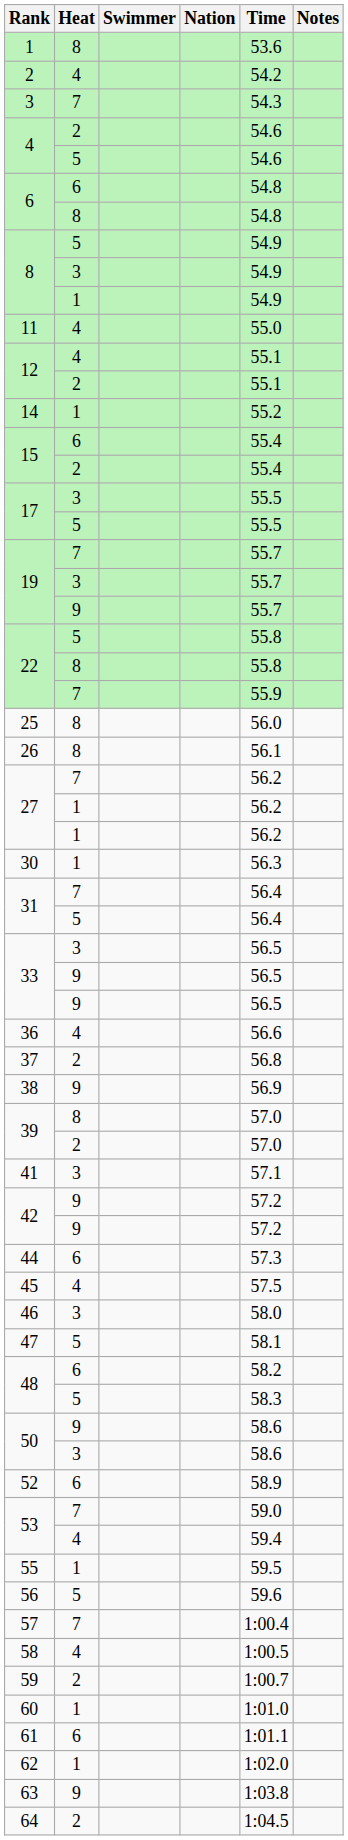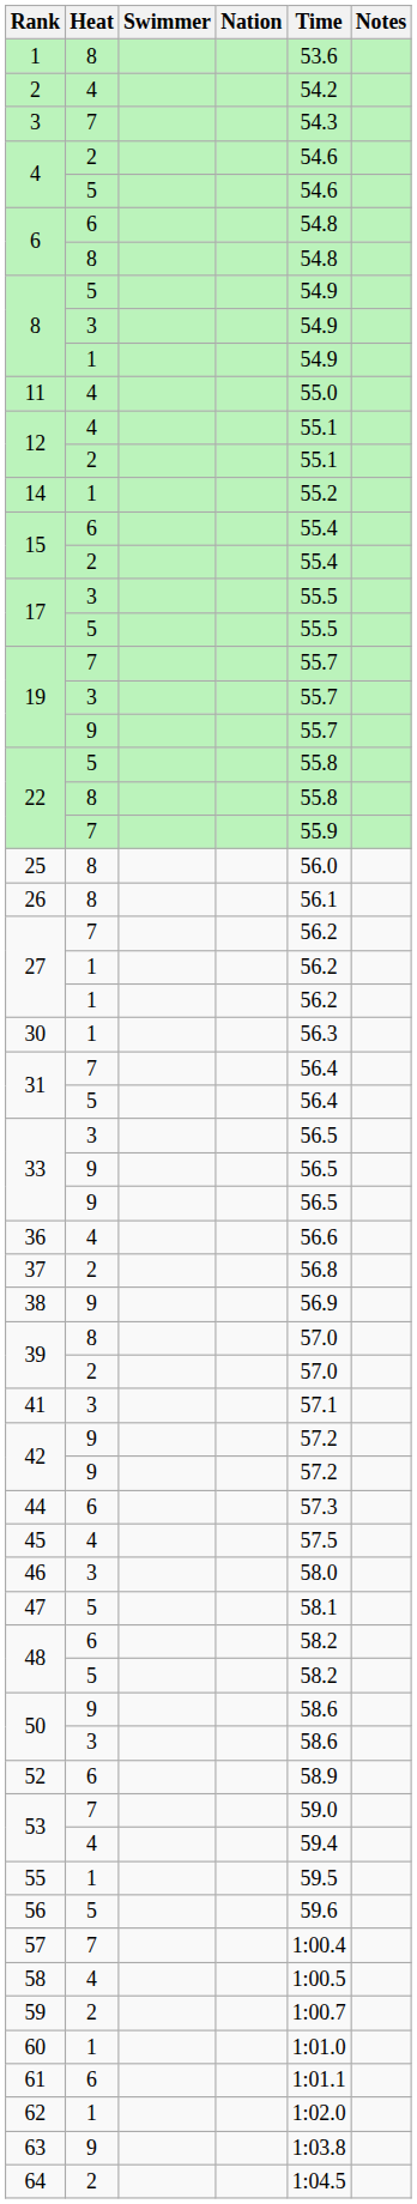 <table class="wikitable sortable" style=text-align:center>
 <tr>
 <th>Rank</th>
 <th>Heat</th>
 <th>Swimmer</th>
 <th>Nation</th>
 <th>Time</th>
 <th>Notes</th>
 </tr>
 <tr bgcolor=#bbf3bb>
 <td>1</td>
 <td>8</td>
 <td align=left></td>
 <td align=left></td>
 <td>53.6</td>
 <td></td>
 </tr>
 <tr bgcolor=#bbf3bb>
 <td>2</td>
 <td>4</td>
 <td align=left></td>
 <td align=left></td>
 <td>54.2</td>
 <td></td>
 </tr>
 <tr bgcolor=#bbf3bb>
 <td>3</td>
 <td>7</td>
 <td align=left></td>
 <td align=left></td>
 <td>54.3</td>
 <td></td>
 </tr>
 <tr bgcolor=#bbf3bb>
 <td rowspan=2>4</td>
 <td>2</td>
 <td align=left></td>
 <td align=left></td>
 <td>54.6</td>
 <td></td>
 </tr>
 <tr bgcolor=#bbf3bb>
 <td>5</td>
 <td align=left></td>
 <td align=left></td>
 <td>54.6</td>
 <td></td>
 </tr>
 <tr bgcolor=#bbf3bb>
 <td rowspan=2>6</td>
 <td>6</td>
 <td align=left></td>
 <td align=left></td>
 <td>54.8</td>
 <td></td>
 </tr>
 <tr bgcolor=#bbf3bb>
 <td>8</td>
 <td align=left></td>
 <td align=left></td>
 <td>54.8</td>
 <td></td>
 </tr>
 <tr bgcolor=#bbf3bb>
 <td rowspan=3>8</td>
 <td>5</td>
 <td align=left></td>
 <td align=left></td>
 <td>54.9</td>
 <td></td>
 </tr>
 <tr bgcolor=#bbf3bb>
 <td>3</td>
 <td align=left></td>
 <td align=left></td>
 <td>54.9</td>
 <td></td>
 </tr>
 <tr bgcolor=#bbf3bb>
 <td>1</td>
 <td align=left></td>
 <td align=left></td>
 <td>54.9</td>
 <td></td>
 </tr>
 <tr bgcolor=#bbf3bb>
 <td>11</td>
 <td>4</td>
 <td align=left></td>
 <td align=left></td>
 <td>55.0</td>
 <td></td>
 </tr>
 <tr bgcolor=#bbf3bb>
 <td rowspan=2>12</td>
 <td>4</td>
 <td align=left></td>
 <td align=left></td>
 <td>55.1</td>
 <td></td>
 </tr>
 <tr bgcolor=#bbf3bb>
 <td>2</td>
 <td align=left></td>
 <td align=left></td>
 <td>55.1</td>
 <td></td>
 </tr>
 <tr bgcolor=#bbf3bb>
 <td>14</td>
 <td>1</td>
 <td align=left></td>
 <td align=left></td>
 <td>55.2</td>
 <td></td>
 </tr>
 <tr bgcolor=#bbf3bb>
 <td rowspan=2>15</td>
 <td>6</td>
 <td align=left></td>
 <td align=left></td>
 <td>55.4</td>
 <td></td>
 </tr>
 <tr bgcolor=#bbf3bb>
 <td>2</td>
 <td align=left></td>
 <td align=left></td>
 <td>55.4</td>
 <td></td>
 </tr>
 <tr bgcolor=#bbf3bb>
 <td rowspan=2>17</td>
 <td>3</td>
 <td align=left></td>
 <td align=left></td>
 <td>55.5</td>
 <td></td>
 </tr>
 <tr bgcolor=#bbf3bb>
 <td>5</td>
 <td align=left></td>
 <td align=left></td>
 <td>55.5</td>
 <td></td>
 </tr>
 <tr bgcolor=#bbf3bb>
 <td rowspan=3>19</td>
 <td>7</td>
 <td align=left></td>
 <td align=left></td>
 <td>55.7</td>
 <td></td>
 </tr>
 <tr bgcolor=#bbf3bb>
 <td>3</td>
 <td align=left></td>
 <td align=left></td>
 <td>55.7</td>
 <td></td>
 </tr>
 <tr bgcolor=#bbf3bb>
 <td>9</td>
 <td align=left></td>
 <td align=left></td>
 <td>55.7</td>
 <td></td>
 </tr>
 <tr bgcolor=#bbf3bb>
 <td rowspan=3>22</td>
 <td>5</td>
 <td align=left></td>
 <td align=left></td>
 <td>55.8</td>
 <td></td>
 </tr>
 <tr bgcolor=#bbf3bb>
 <td>8</td>
 <td align=left></td>
 <td align=left></td>
 <td>55.8</td>
 <td></td>
 </tr>
 <tr bgcolor=#bbf3bb>
 <td>7</td>
 <td align=left></td>
 <td align=left></td>
 <td>55.9</td>
 <td></td>
 </tr>
 <tr>
 <td>25</td>
 <td>8</td>
 <td align=left></td>
 <td align=left></td>
 <td>56.0</td>
 <td></td>
 </tr>
 <tr>
 <td>26</td>
 <td>8</td>
 <td align=left></td>
 <td align=left></td>
 <td>56.1</td>
 <td></td>
 </tr>
 <tr>
 <td rowspan=3>27</td>
 <td>7</td>
 <td align=left></td>
 <td align=left></td>
 <td>56.2</td>
 <td></td>
 </tr>
 <tr>
 <td>1</td>
 <td align=left></td>
 <td align=left></td>
 <td>56.2</td>
 <td></td>
 </tr>
 <tr>
 <td>1</td>
 <td align=left></td>
 <td align=left></td>
 <td>56.2</td>
 <td></td>
 </tr>
 <tr>
 <td>30</td>
 <td>1</td>
 <td align=left></td>
 <td align=left></td>
 <td>56.3</td>
 <td></td>
 </tr>
 <tr>
 <td rowspan=2>31</td>
 <td>7</td>
 <td align=left></td>
 <td align=left></td>
 <td>56.4</td>
 <td></td>
 </tr>
 <tr>
 <td>5</td>
 <td align=left></td>
 <td align=left></td>
 <td>56.4</td>
 <td></td>
 </tr>
 <tr>
 <td rowspan=3>33</td>
 <td>3</td>
 <td align=left></td>
 <td align=left></td>
 <td>56.5</td>
 <td></td>
 </tr>
 <tr>
 <td>9</td>
 <td align=left></td>
 <td align=left></td>
 <td>56.5</td>
 <td></td>
 </tr>
 <tr>
 <td>9</td>
 <td align=left></td>
 <td align=left></td>
 <td>56.5</td>
 <td></td>
 </tr>
 <tr>
 <td>36</td>
 <td>4</td>
 <td align=left></td>
 <td align=left></td>
 <td>56.6</td>
 <td></td>
 </tr>
 <tr>
 <td>37</td>
 <td>2</td>
 <td align=left></td>
 <td align=left></td>
 <td>56.8</td>
 <td></td>
 </tr>
 <tr>
 <td>38</td>
 <td>9</td>
 <td align=left></td>
 <td align=left></td>
 <td>56.9</td>
 <td></td>
 </tr>
 <tr>
 <td rowspan=2>39</td>
 <td>8</td>
 <td align=left></td>
 <td align=left></td>
 <td>57.0</td>
 <td></td>
 </tr>
 <tr>
 <td>2</td>
 <td align=left></td>
 <td align=left></td>
 <td>57.0</td>
 <td></td>
 </tr>
 <tr>
 <td>41</td>
 <td>3</td>
 <td align=left></td>
 <td align=left></td>
 <td>57.1</td>
 <td></td>
 </tr>
 <tr>
 <td rowspan=2>42</td>
 <td>9</td>
 <td align=left></td>
 <td align=left></td>
 <td>57.2</td>
 <td></td>
 </tr>
 <tr>
 <td>9</td>
 <td align=left></td>
 <td align=left></td>
 <td>57.2</td>
 <td></td>
 </tr>
 <tr>
 <td>44</td>
 <td>6</td>
 <td align=left></td>
 <td align=left></td>
 <td>57.3</td>
 <td></td>
 </tr>
 <tr>
 <td>45</td>
 <td>4</td>
 <td align=left></td>
 <td align=left></td>
 <td>57.5</td>
 <td></td>
 </tr>
 <tr>
 <td>46</td>
 <td>3</td>
 <td align=left></td>
 <td align=left></td>
 <td>58.0</td>
 <td></td>
 </tr>
 <tr>
 <td>47</td>
 <td>5</td>
 <td align=left></td>
 <td align=left></td>
 <td>58.1</td>
 <td></td>
 </tr>
 <tr>
 <td rowspan=2>48</td>
 <td>6</td>
 <td align=left></td>
 <td align=left></td>
 <td>58.2</td>
 <td></td>
 </tr>
 <tr>
 <td>5</td>
 <td align=left></td>
 <td align=left></td>
-<td>58.3</td>
+<td>58.2</td>
 <td></td>
 </tr>
 <tr>
 <td rowspan=2>50</td>
 <td>9</td>
 <td align=left></td>
 <td align=left></td>
 <td>58.6</td>
 <td></td>
 </tr>
 <tr>
 <td>3</td>
 <td align=left></td>
 <td align=left></td>
 <td>58.6</td>
 <td></td>
 </tr>
 <tr>
 <td>52</td>
 <td>6</td>
 <td align=left></td>
 <td align=left></td>
 <td>58.9</td>
 <td></td>
 </tr>
 <tr>
 <td rowspan=2>53</td>
 <td>7</td>
 <td align=left></td>
 <td align=left></td>
 <td>59.0</td>
 <td></td>
 </tr>
 <tr>
 <td>4</td>
 <td align=left></td>
 <td align=left></td>
 <td>59.4</td>
 <td></td>
 </tr>
 <tr>
 <td>55</td>
 <td>1</td>
 <td align=left></td>
 <td align=left></td>
 <td>59.5</td>
 <td></td>
 </tr>
 <tr>
 <td>56</td>
 <td>5</td>
 <td align=left></td>
 <td align=left></td>
 <td>59.6</td>
 <td></td>
 </tr>
 <tr>
 <td>57</td>
 <td>7</td>
 <td align=left></td>
 <td align=left></td>
 <td data-sort-value=60.4>1:00.4</td>
 <td></td>
 </tr>
 <tr>
 <td>58</td>
 <td>4</td>
 <td align=left></td>
 <td align=left></td>
 <td data-sort-value=60.5>1:00.5</td>
 <td></td>
 </tr>
 <tr>
 <td>59</td>
 <td>2</td>
 <td align=left></td>
 <td align=left></td>
 <td data-sort-value=60.7>1:00.7</td>
 <td></td>
 </tr>
 <tr>
 <td>60</td>
 <td>1</td>
 <td align=left></td>
 <td align=left></td>
 <td data-sort-value=61.0>1:01.0</td>
 <td></td>
 </tr>
 <tr>
 <td>61</td>
 <td>6</td>
 <td align=left></td>
 <td align=left></td>
 <td data-sort-value=61.1>1:01.1</td>
 <td></td>
 </tr>
 <tr>
 <td>62</td>
 <td>1</td>
 <td align=left></td>
 <td align=left></td>
 <td data-sort-value=62.0>1:02.0</td>
 <td></td>
 </tr>
 <tr>
 <td>63</td>
 <td>9</td>
 <td align=left></td>
 <td align=left></td>
 <td data-sort-value=63.8>1:03.8</td>
 <td></td>
 </tr>
 <tr>
 <td>64</td>
 <td>2</td>
 <td align=left></td>
 <td align=left></td>
 <td data-sort-value=64.5>1:04.5</td>
 <td></td>
 </tr>
 </table>
